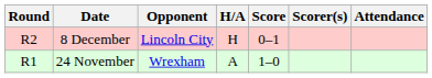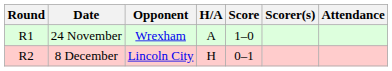 <table class="wikitable" style="text-align:center">
 <tr>
 <th>Round</th>
 <th>Date</th>
 <th>Opponent</th>
 <th>H/A</th>
 <th>Score</th>
 <th>Scorer(s)</th>
 <th>Attendance</th>
 </tr>
+<tr bgcolor=#ddffdd>
+<td>R1</td>
+<td>24 November</td>
+<td><a href='#'>Wrexham</a></td>
+<td>A</td>
+<td>1–0</td>
+<td></td>
+<td></td>
+</tr>
 <tr bgcolor=#FFCCCC>
 <td>R2</td>
 <td>8 December</td>
 <td><a href='#'>Lincoln City</a></td>
 <td>H</td>
 <td>0–1</td>
 <td></td>
 <td></td>
 </tr>
-<tr bgcolor=#ddffdd>
-<td>R1</td>
-<td>24 November</td>
-<td><a href='#'>Wrexham</a></td>
-<td>A</td>
-<td>1–0</td>
-<td></td>
-<td></td>
-</tr>
 </table>
